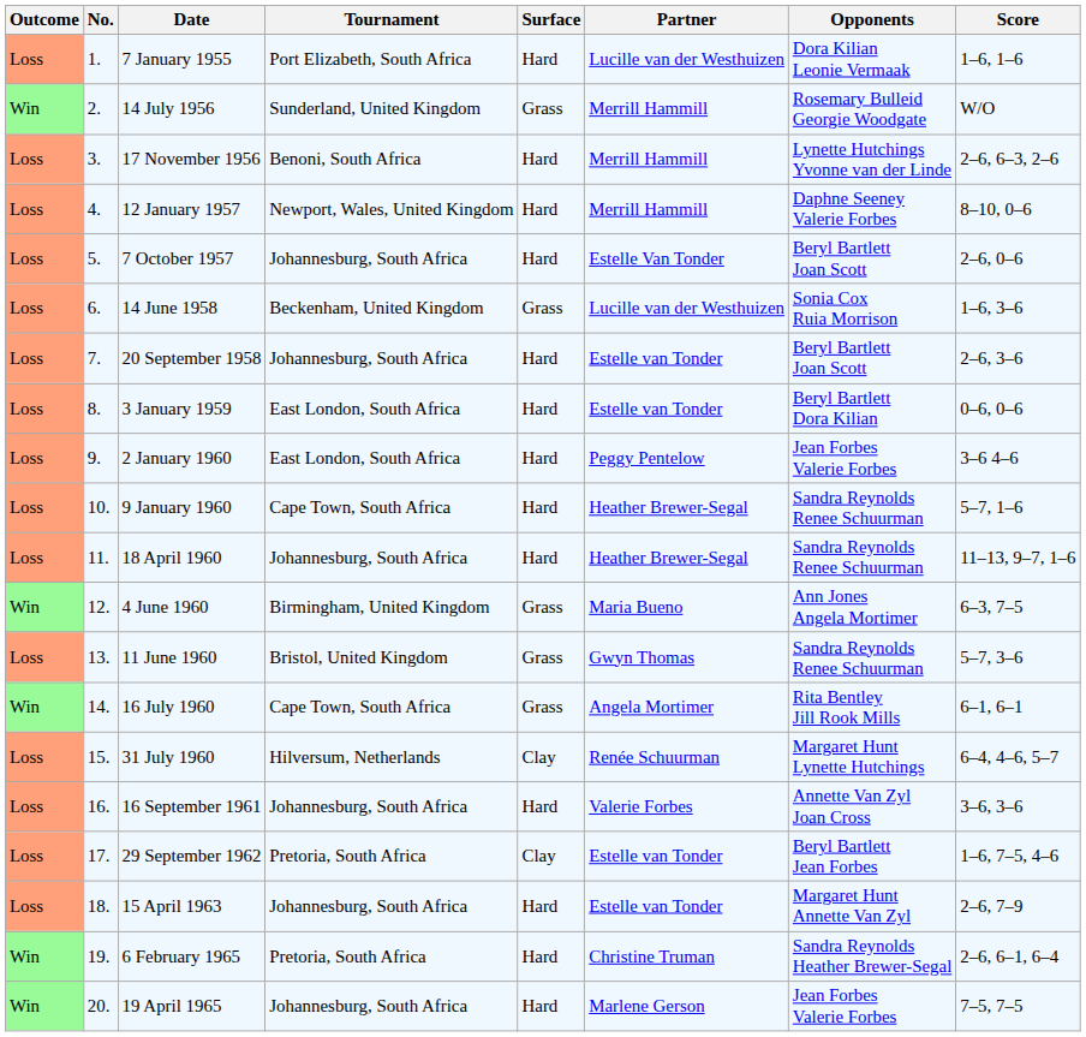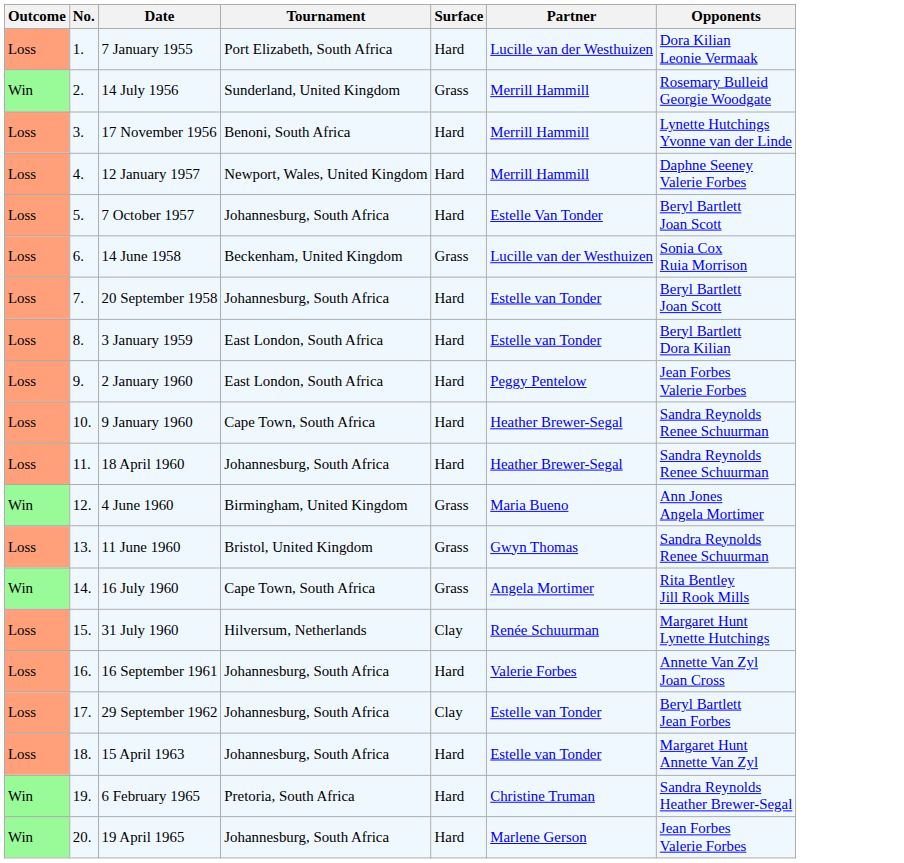 <table class="wikitable" style="font-size:97%">
 <tr>
 <th>Outcome</th>
 <th>No.</th>
 <th>Date</th>
 <th>Tournament</th>
 <th>Surface</th>
 <th>Partner</th>
 <th>Opponents</th>
-<th>Score</th>
 </tr>
 <tr style="background:#f0f8ff;">
 <td style="background:#ffa07a;">Loss</td>
 <td>1.</td>
 <td>7 January 1955</td>
 <td>Port Elizabeth, South Africa</td>
 <td>Hard</td>
 <td> <a href='#'>Lucille van der Westhuizen</a></td>
 <td> <a href='#'>Dora Kilian</a> <br>  <a href='#'>Leonie Vermaak</a></td>
-<td>1–6, 1–6</td>
 </tr>
 <tr style="background:#f0f8ff;">
 <td style="background:#98fb98;">Win</td>
 <td>2.</td>
 <td>14 July 1956</td>
 <td>Sunderland, United Kingdom</td>
 <td>Grass</td>
 <td> <a href='#'>Merrill Hammill</a></td>
 <td> <a href='#'>Rosemary Bulleid</a> <br>  <a href='#'>Georgie Woodgate</a></td>
-<td>W/O</td>
 </tr>
 <tr style="background:#f0f8ff;">
 <td style="background:#ffa07a;">Loss</td>
 <td>3.</td>
 <td>17 November 1956</td>
 <td>Benoni, South Africa</td>
 <td>Hard</td>
 <td> <a href='#'>Merrill Hammill</a></td>
 <td> <a href='#'>Lynette Hutchings</a> <br>  <a href='#'>Yvonne van der Linde</a></td>
-<td>2–6, 6–3, 2–6</td>
 </tr>
 <tr style="background:#f0f8ff;">
 <td style="background:#ffa07a;">Loss</td>
 <td>4.</td>
 <td>12 January 1957</td>
 <td>Newport, Wales, United Kingdom</td>
 <td>Hard</td>
 <td> <a href='#'>Merrill Hammill</a></td>
 <td> <a href='#'>Daphne Seeney</a> <br>  <a href='#'>Valerie Forbes</a></td>
-<td>8–10, 0–6</td>
 </tr>
 <tr style="background:#f0f8ff;">
 <td style="background:#ffa07a;">Loss</td>
 <td>5.</td>
 <td>7 October 1957</td>
 <td>Johannesburg, South Africa</td>
 <td>Hard</td>
 <td> <a href='#'>Estelle Van Tonder</a></td>
 <td> <a href='#'>Beryl Bartlett</a> <br>  <a href='#'>Joan Scott</a></td>
-<td>2–6, 0–6</td>
 </tr>
 <tr style="background:#f0f8ff;">
 <td style="background:#ffa07a;">Loss</td>
 <td>6.</td>
 <td>14 June 1958</td>
 <td>Beckenham, United Kingdom</td>
 <td>Grass</td>
 <td> <a href='#'>Lucille van der Westhuizen</a></td>
 <td> <a href='#'>Sonia Cox</a> <br>  <a href='#'>Ruia Morrison</a></td>
-<td>1–6, 3–6</td>
 </tr>
 <tr style="background:#f0f8ff;">
 <td style="background:#ffa07a;">Loss</td>
 <td>7.</td>
 <td>20 September 1958</td>
 <td>Johannesburg, South Africa</td>
 <td>Hard</td>
 <td> <a href='#'>Estelle van Tonder</a></td>
 <td> <a href='#'>Beryl Bartlett</a> <br>  <a href='#'>Joan Scott</a></td>
-<td>2–6, 3–6</td>
 </tr>
 <tr style="background:#f0f8ff;">
 <td style="background:#ffa07a;">Loss</td>
 <td>8.</td>
 <td>3 January 1959</td>
 <td>East London, South Africa</td>
 <td>Hard</td>
 <td> <a href='#'>Estelle van Tonder</a></td>
 <td> <a href='#'>Beryl Bartlett</a> <br>  <a href='#'>Dora Kilian</a></td>
-<td>0–6, 0–6</td>
 </tr>
 <tr style="background:#f0f8ff;">
 <td style="background:#ffa07a;">Loss</td>
 <td>9.</td>
 <td>2 January 1960</td>
 <td>East London, South Africa</td>
 <td>Hard</td>
 <td> <a href='#'>Peggy Pentelow</a></td>
 <td> <a href='#'>Jean Forbes</a><br>  <a href='#'>Valerie Forbes</a></td>
-<td>3–6 4–6</td>
 </tr>
 <tr style="background:#f0f8ff;">
 <td style="background:#ffa07a;">Loss</td>
 <td>10.</td>
 <td>9 January 1960</td>
 <td>Cape Town, South Africa</td>
 <td>Hard</td>
 <td> <a href='#'>Heather Brewer-Segal</a></td>
 <td> <a href='#'>Sandra Reynolds</a><br>  <a href='#'>Renee Schuurman</a></td>
-<td>5–7, 1–6</td>
 </tr>
 <tr style="background:#f0f8ff;">
 <td style="background:#ffa07a;">Loss</td>
 <td>11.</td>
 <td>18 April 1960</td>
 <td>Johannesburg, South Africa</td>
 <td>Hard</td>
 <td> <a href='#'>Heather Brewer-Segal</a></td>
 <td> <a href='#'>Sandra Reynolds</a><br>  <a href='#'>Renee Schuurman</a></td>
-<td>11–13, 9–7, 1–6</td>
 </tr>
 <tr style="background:#f0f8ff;">
 <td style="background:#98fb98;">Win</td>
 <td>12.</td>
 <td>4 June 1960</td>
 <td>Birmingham, United Kingdom</td>
 <td>Grass</td>
 <td> <a href='#'>Maria Bueno</a></td>
 <td> <a href='#'>Ann Jones</a> <br>  <a href='#'>Angela Mortimer</a></td>
-<td>6–3, 7–5</td>
 </tr>
 <tr style="background:#f0f8ff;">
 <td style="background:#ffa07a;">Loss</td>
 <td>13.</td>
 <td>11 June 1960</td>
 <td>Bristol, United Kingdom</td>
 <td>Grass</td>
 <td> <a href='#'>Gwyn Thomas</a></td>
 <td> <a href='#'>Sandra Reynolds</a><br>  <a href='#'>Renee Schuurman</a></td>
-<td>5–7, 3–6</td>
 </tr>
 <tr style="background:#f0f8ff;">
 <td style="background:#98fb98;">Win</td>
 <td>14.</td>
 <td>16 July 1960</td>
 <td>Cape Town, South Africa</td>
 <td>Grass</td>
 <td> <a href='#'>Angela Mortimer</a></td>
 <td> <a href='#'>Rita Bentley</a><br>  <a href='#'>Jill Rook Mills</a></td>
-<td>6–1, 6–1</td>
 </tr>
 <tr style="background:#f0f8ff;">
 <td style="background:#ffa07a;">Loss</td>
 <td>15.</td>
 <td>31 July 1960</td>
 <td>Hilversum, Netherlands</td>
 <td>Clay</td>
 <td> <a href='#'>Renée Schuurman</a></td>
 <td> <a href='#'>Margaret Hunt</a><br>  <a href='#'>Lynette Hutchings</a></td>
-<td>6–4, 4–6, 5–7</td>
 </tr>
 <tr style="background:#f0f8ff;">
 <td style="background:#ffa07a;">Loss</td>
 <td>16.</td>
 <td>16 September 1961</td>
 <td>Johannesburg, South Africa</td>
 <td>Hard</td>
 <td> <a href='#'>Valerie Forbes</a></td>
 <td> <a href='#'>Annette Van Zyl</a><br>  <a href='#'>Joan Cross</a></td>
-<td>3–6, 3–6</td>
 </tr>
 <tr style="background:#f0f8ff;">
 <td style="background:#ffa07a;">Loss</td>
 <td>17.</td>
 <td>29 September 1962</td>
-<td>Pretoria, South Africa</td>
+<td>Johannesburg, South Africa</td>
 <td>Clay</td>
 <td> <a href='#'>Estelle van Tonder</a></td>
 <td> <a href='#'>Beryl Bartlett</a><br>  <a href='#'>Jean Forbes</a></td>
-<td>1–6, 7–5, 4–6</td>
 </tr>
 <tr style="background:#f0f8ff;">
 <td style="background:#ffa07a;">Loss</td>
 <td>18.</td>
 <td>15 April 1963</td>
 <td>Johannesburg, South Africa</td>
 <td>Hard</td>
 <td> <a href='#'>Estelle van Tonder</a></td>
 <td> <a href='#'>Margaret Hunt</a><br>  <a href='#'>Annette Van Zyl</a></td>
-<td>2–6, 7–9</td>
 </tr>
 <tr style="background:#f0f8ff;">
 <td style="background:#98fb98;">Win</td>
 <td>19.</td>
 <td>6 February 1965</td>
 <td>Pretoria, South Africa</td>
 <td>Hard</td>
 <td> <a href='#'>Christine Truman</a></td>
 <td> <a href='#'>Sandra Reynolds</a><br>  <a href='#'>Heather Brewer-Segal</a></td>
-<td>2–6, 6–1, 6–4</td>
 </tr>
 <tr style="background:#f0f8ff;">
 <td style="background:#98fb98;">Win</td>
 <td>20.</td>
 <td>19 April 1965</td>
 <td>Johannesburg, South Africa</td>
 <td>Hard</td>
 <td> <a href='#'>Marlene Gerson</a></td>
 <td> <a href='#'>Jean Forbes</a><br>  <a href='#'>Valerie Forbes</a></td>
-<td>7–5, 7–5</td>
 </tr>
 </table>
